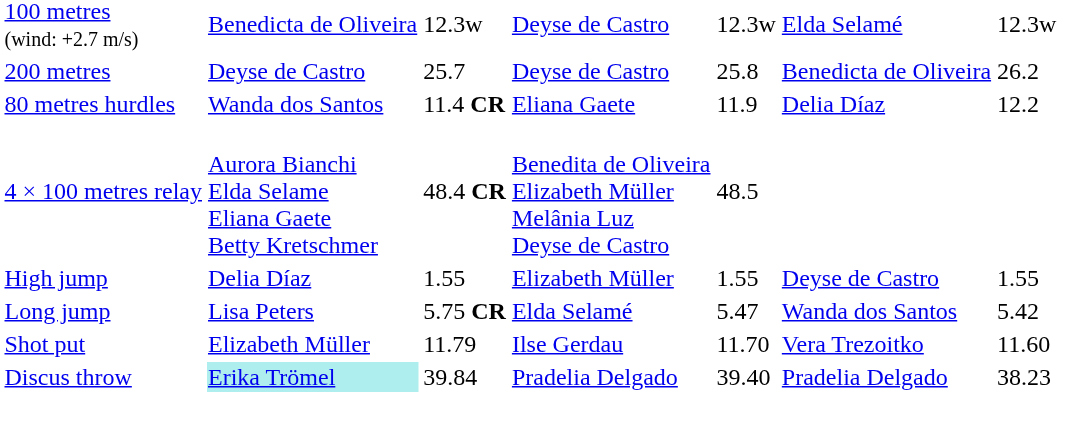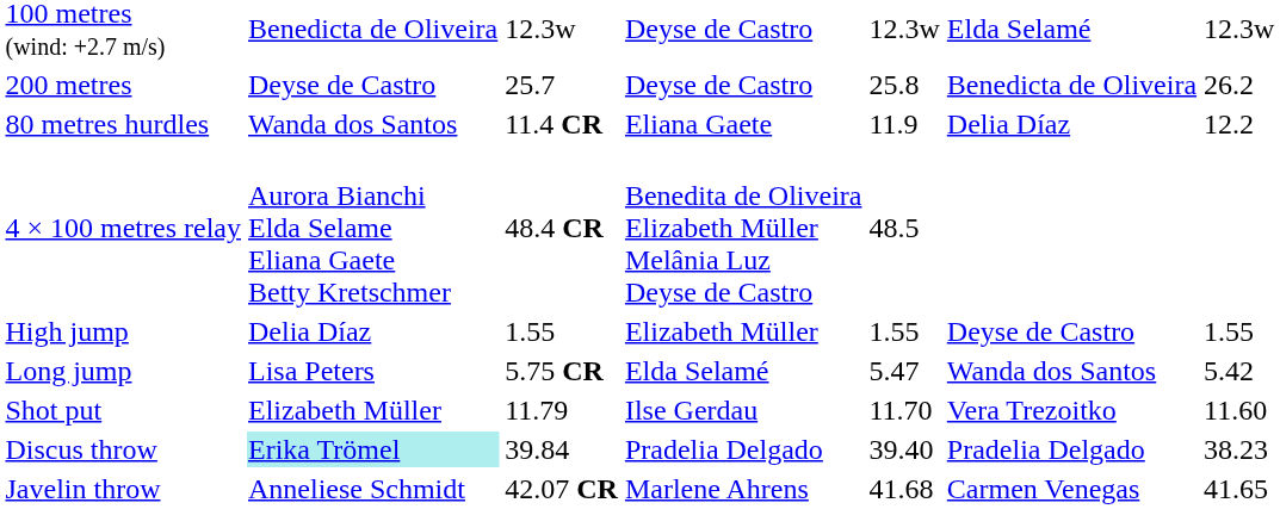 <table>
 <tr>
 <td><a href='#'>100 metres</a><br><small>(wind: +2.7 m/s)</small></td>
 <td><a href='#'>Benedicta de Oliveira</a><br> </td>
 <td>12.3w</td>
 <td><a href='#'>Deyse de Castro</a><br> </td>
 <td>12.3w</td>
 <td><a href='#'>Elda Selamé</a><br> </td>
 <td>12.3w</td>
 </tr>
 <tr>
 <td><a href='#'>200 metres</a></td>
 <td><a href='#'>Deyse de Castro</a><br> </td>
 <td>25.7</td>
 <td><a href='#'>Deyse de Castro</a><br> </td>
 <td>25.8</td>
 <td><a href='#'>Benedicta de Oliveira</a><br> </td>
 <td>26.2</td>
 </tr>
 <tr>
 <td><a href='#'>80 metres hurdles</a></td>
 <td><a href='#'>Wanda dos Santos</a><br> </td>
 <td>11.4 <strong>CR</strong></td>
 <td><a href='#'>Eliana Gaete</a><br> </td>
 <td>11.9</td>
 <td><a href='#'>Delia Díaz</a><br> </td>
 <td>12.2</td>
 </tr>
 <tr>
 <td><a href='#'>4 × 100 metres relay</a></td>
 <td><br><a href='#'>Aurora Bianchi</a><br><a href='#'>Elda Selame</a><br><a href='#'>Eliana Gaete</a><br><a href='#'>Betty Kretschmer</a></td>
 <td>48.4 <strong>CR</strong></td>
 <td><br><a href='#'>Benedita de Oliveira</a><br><a href='#'>Elizabeth Müller</a><br><a href='#'>Melânia Luz</a><br><a href='#'>Deyse de Castro</a></td>
 <td>48.5</td>
 <td></td>
 <td></td>
 </tr>
 <tr>
 <td><a href='#'>High jump</a></td>
 <td><a href='#'>Delia Díaz</a><br> </td>
 <td>1.55</td>
 <td><a href='#'>Elizabeth Müller</a><br> </td>
 <td>1.55</td>
 <td><a href='#'>Deyse de Castro</a><br> </td>
 <td>1.55</td>
 </tr>
 <tr>
 <td><a href='#'>Long jump</a></td>
 <td><a href='#'>Lisa Peters</a><br> </td>
 <td>5.75 <strong>CR</strong></td>
 <td><a href='#'>Elda Selamé</a><br> </td>
 <td>5.47</td>
 <td><a href='#'>Wanda dos Santos</a><br> </td>
 <td>5.42</td>
 </tr>
 <tr>
 <td><a href='#'>Shot put</a></td>
 <td><a href='#'>Elizabeth Müller</a><br> </td>
 <td>11.79</td>
 <td><a href='#'>Ilse Gerdau</a><br> </td>
 <td>11.70</td>
 <td><a href='#'>Vera Trezoitko</a><br> </td>
 <td>11.60</td>
 </tr>
 <tr>
 <td><a href='#'>Discus throw</a></td>
 <td style="background: paleturquoise;"><a href='#'>Erika Trömel</a><br> </td>
 <td>39.84</td>
 <td><a href='#'>Pradelia Delgado</a><br> </td>
 <td>39.40</td>
 <td><a href='#'>Pradelia Delgado</a><br> </td>
 <td>38.23</td>
 </tr>
+<tr>
+<td><a href='#'>Javelin throw</a></td>
+<td><a href='#'>Anneliese Schmidt</a><br> </td>
+<td>42.07 <strong>CR</strong></td>
+<td><a href='#'>Marlene Ahrens</a><br> </td>
+<td>41.68</td>
+<td><a href='#'>Carmen Venegas</a><br> </td>
+<td>41.65</td>
+</tr>
 </table>
